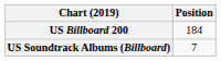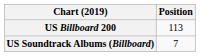 <table class="wikitable sortable plainrowheaders" style="text-align:center">
 <tr>
 <th scope="col">Chart (2019)</th>
 <th scope="col">Position</th>
 </tr>
 <tr>
 <th scope="row">US <em>Billboard</em> 200</th>
-<td>184</td>
+<td>113</td>
 </tr>
 <tr>
 <th scope="row">US Soundtrack Albums (<em>Billboard</em>)</th>
 <td>7</td>
 </tr>
 </table>
